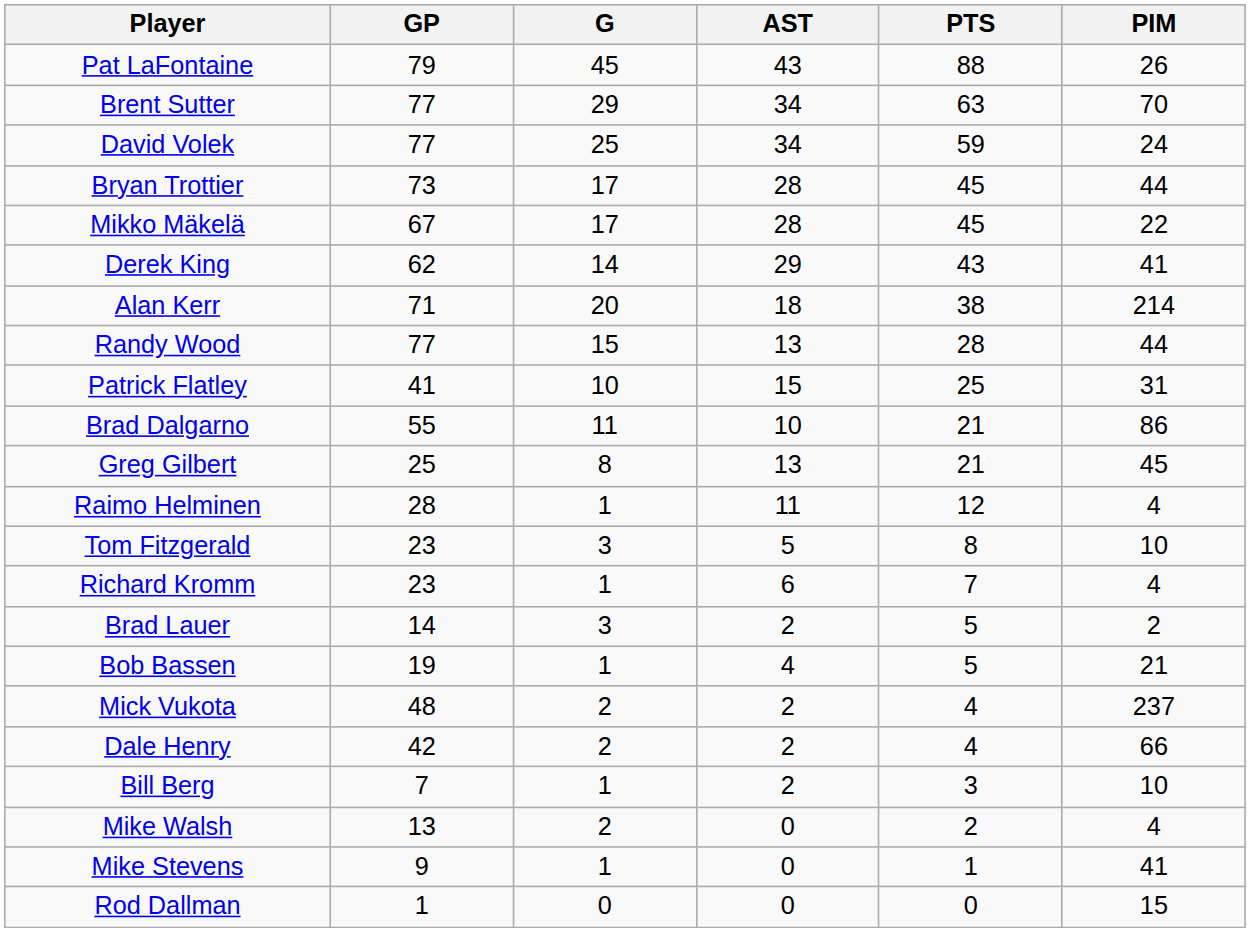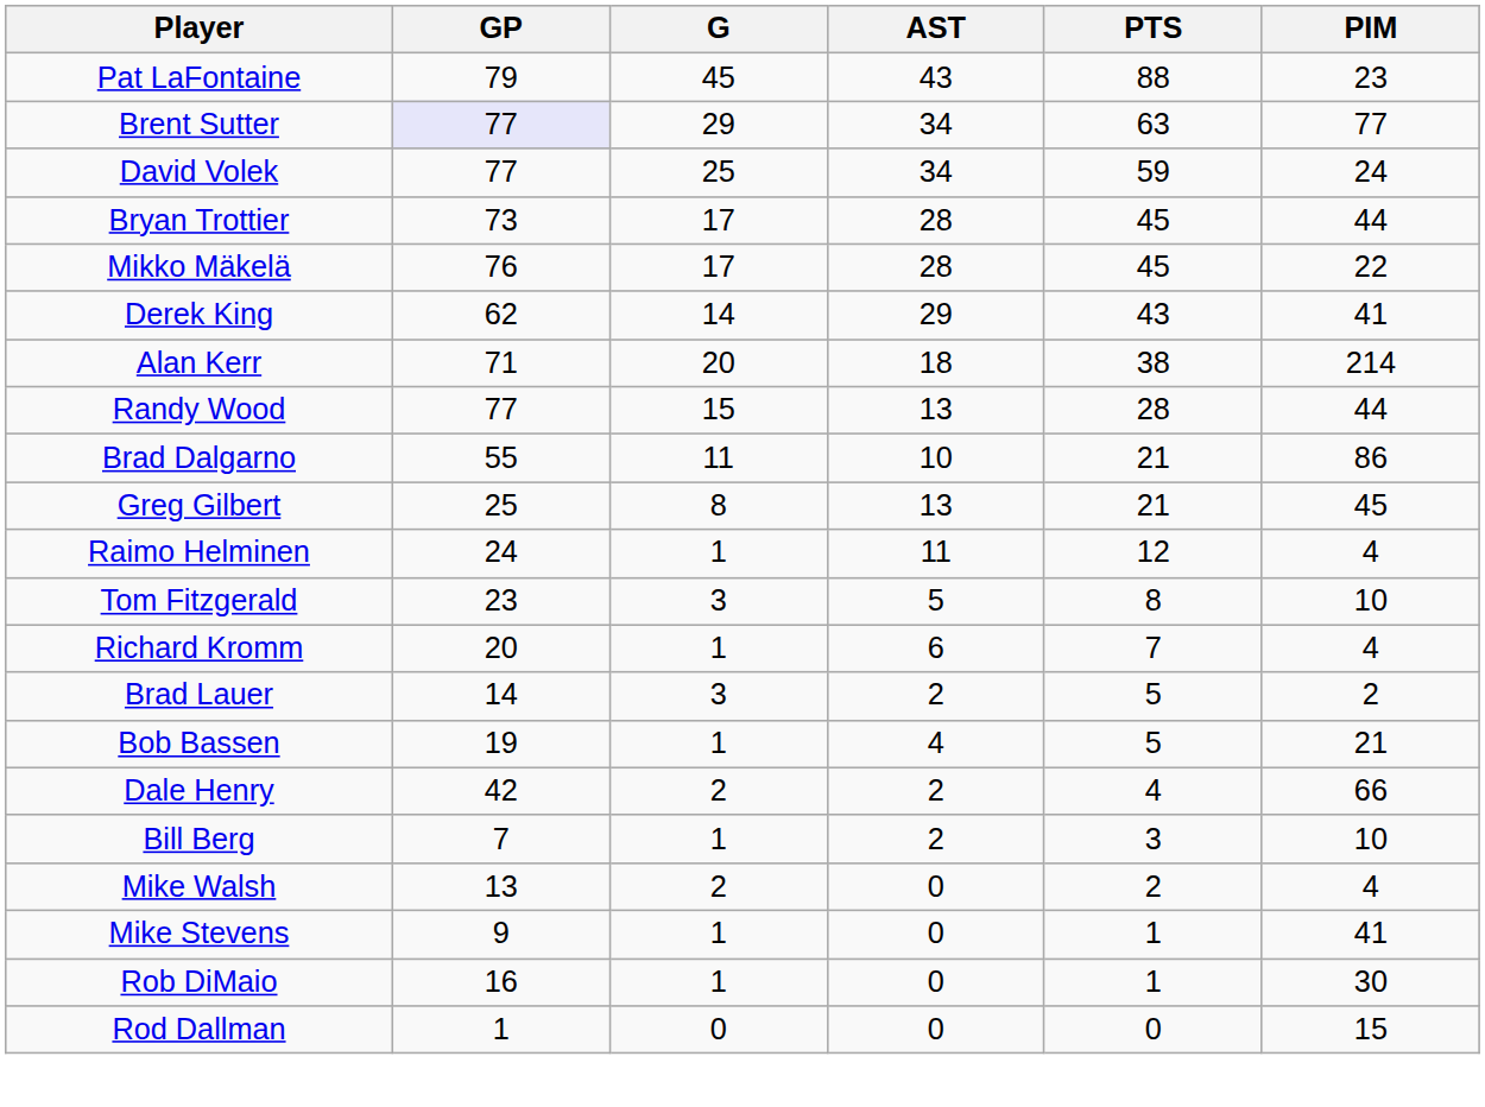 <table class="wikitable sortable">
 <tr>
 <th bgcolor="#DDDDFF" width="16%">Player</th>
 <th bgcolor="#DDDDFF" width="9%">GP</th>
 <th bgcolor="#DDDDFF" width="9%">G</th>
 <th bgcolor="#DDDDFF" width="9%">AST</th>
 <th bgcolor="#DDDDFF" width="9%">PTS</th>
 <th bgcolor="#DDDDFF" width="9%">PIM</th>
 </tr>
 <tr align="center">
 <td><a href='#'>Pat LaFontaine</a></td>
 <td>79</td>
 <td>45</td>
 <td>43</td>
 <td>88</td>
-<td>26</td>
+<td>23</td>
 </tr>
 <tr align="center">
 <td><a href='#'>Brent Sutter</a></td>
-<td>77</td>
+<td style="background: lavender;">77</td>
 <td>29</td>
 <td>34</td>
 <td>63</td>
-<td>70</td>
+<td>77</td>
 </tr>
 <tr align="center">
 <td><a href='#'>David Volek</a></td>
 <td>77</td>
 <td>25</td>
 <td>34</td>
 <td>59</td>
 <td>24</td>
 </tr>
 <tr align="center">
 <td><a href='#'>Bryan Trottier</a></td>
 <td>73</td>
 <td>17</td>
 <td>28</td>
 <td>45</td>
 <td>44</td>
 </tr>
 <tr align="center">
 <td><a href='#'>Mikko Mäkelä</a></td>
-<td>67</td>
+<td>76</td>
 <td>17</td>
 <td>28</td>
 <td>45</td>
 <td>22</td>
 </tr>
 <tr align="center">
 <td><a href='#'>Derek King</a></td>
 <td>62</td>
 <td>14</td>
 <td>29</td>
 <td>43</td>
 <td>41</td>
 </tr>
 <tr align="center">
 <td><a href='#'>Alan Kerr</a></td>
 <td>71</td>
 <td>20</td>
 <td>18</td>
 <td>38</td>
 <td>214</td>
 </tr>
 <tr align="center">
 <td><a href='#'>Randy Wood</a></td>
 <td>77</td>
 <td>15</td>
 <td>13</td>
 <td>28</td>
 <td>44</td>
 </tr>
 <tr align="center">
-<td><a href='#'>Patrick Flatley</a></td>
-<td>41</td>
-<td>10</td>
-<td>15</td>
-<td>25</td>
-<td>31</td>
-</tr>
-<tr align="center">
 <td><a href='#'>Brad Dalgarno</a></td>
 <td>55</td>
 <td>11</td>
 <td>10</td>
 <td>21</td>
 <td>86</td>
 </tr>
 <tr align="center">
 <td><a href='#'>Greg Gilbert</a></td>
 <td>25</td>
 <td>8</td>
 <td>13</td>
 <td>21</td>
 <td>45</td>
 </tr>
 <tr align="center">
 <td><a href='#'>Raimo Helminen</a></td>
-<td>28</td>
+<td>24</td>
 <td>1</td>
 <td>11</td>
 <td>12</td>
 <td>4</td>
 </tr>
 <tr align="center">
 <td><a href='#'>Tom Fitzgerald</a></td>
 <td>23</td>
 <td>3</td>
 <td>5</td>
 <td>8</td>
 <td>10</td>
 </tr>
 <tr align="center">
 <td><a href='#'>Richard Kromm</a></td>
-<td>23</td>
+<td>20</td>
 <td>1</td>
 <td>6</td>
 <td>7</td>
 <td>4</td>
 </tr>
 <tr align="center">
 <td><a href='#'>Brad Lauer</a></td>
 <td>14</td>
 <td>3</td>
 <td>2</td>
 <td>5</td>
 <td>2</td>
 </tr>
 <tr align="center">
 <td><a href='#'>Bob Bassen</a></td>
 <td>19</td>
 <td>1</td>
 <td>4</td>
 <td>5</td>
 <td>21</td>
-</tr>
-<tr align="center">
-<td><a href='#'>Mick Vukota</a></td>
-<td>48</td>
-<td>2</td>
-<td>2</td>
-<td>4</td>
-<td>237</td>
 </tr>
 <tr align="center">
 <td><a href='#'>Dale Henry</a></td>
 <td>42</td>
 <td>2</td>
 <td>2</td>
 <td>4</td>
 <td>66</td>
 </tr>
 <tr align="center">
 <td><a href='#'>Bill Berg</a></td>
 <td>7</td>
 <td>1</td>
 <td>2</td>
 <td>3</td>
 <td>10</td>
 </tr>
 <tr align="center">
 <td><a href='#'>Mike Walsh</a></td>
 <td>13</td>
 <td>2</td>
 <td>0</td>
 <td>2</td>
 <td>4</td>
 </tr>
 <tr align="center">
 <td><a href='#'>Mike Stevens</a></td>
 <td>9</td>
 <td>1</td>
 <td>0</td>
 <td>1</td>
 <td>41</td>
 </tr>
 <tr align="center">
+<td><a href='#'>Rob DiMaio</a></td>
+<td>16</td>
+<td>1</td>
+<td>0</td>
+<td>1</td>
+<td>30</td>
+</tr>
+<tr align="center">
 <td><a href='#'>Rod Dallman</a></td>
 <td>1</td>
 <td>0</td>
 <td>0</td>
 <td>0</td>
 <td>15</td>
 </tr>
 </table>
